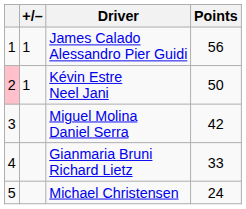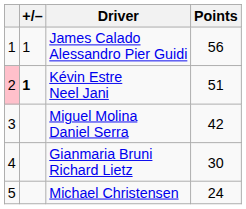 <table class="wikitable" style="font-size: 95%;">
 <tr>
 <th scope="col"></th>
 <th scope="col">+/–</th>
 <th scope="col">Driver</th>
 <th scope="col">Points</th>
 </tr>
 <tr>
 <td align="center">1</td>
 <td align="left"> 1</td>
 <td> <a href='#'>James Calado</a><br> <a href='#'>Alessandro Pier Guidi</a></td>
 <td align="center">56</td>
 </tr>
 <tr>
 <td align="center" style="background: pink;">2</td>
-<td align="left"> 1</td>
+<td align="left"><strong> 1</strong></td>
 <td> <a href='#'>Kévin Estre</a><br> <a href='#'>Neel Jani</a></td>
-<td align="center">50</td>
+<td align="center">51</td>
 </tr>
 <tr>
 <td align="center">3</td>
 <td align="left"></td>
 <td> <a href='#'>Miguel Molina</a><br> <a href='#'>Daniel Serra</a></td>
 <td align="center">42</td>
 </tr>
 <tr>
 <td align="center">4</td>
 <td align="left"></td>
 <td> <a href='#'>Gianmaria Bruni</a><br> <a href='#'>Richard Lietz</a></td>
-<td align="center">33</td>
+<td align="center">30</td>
 </tr>
 <tr>
 <td align="center">5</td>
 <td align="left"></td>
 <td> <a href='#'>Michael Christensen</a></td>
 <td align="center">24</td>
 </tr>
 </table>
